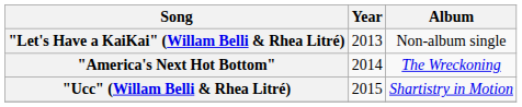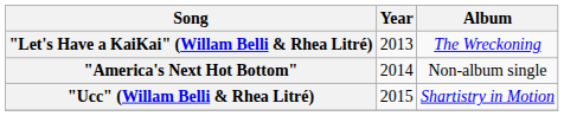 <table class="wikitable plainrowheaders" style="text-align:center;" border="1">
 <tr>
 <th>Song</th>
 <th>Year</th>
 <th>Album</th>
 </tr>
 <tr>
 <th scope="row">"Let's Have a KaiKai" <span>(<a href='#'>Willam Belli</a> & Rhea Litré)</span></th>
 <td rowspan="1">2013</td>
-<td rowspan="1">Non-album single</td>
+<td rowspan="1"><em><a href='#'>The Wreckoning</a></em></td>
 </tr>
 <tr>
 <th scope="row">"America's Next Hot Bottom"</th>
 <td rowspan="1">2014</td>
-<td rowspan="1"><em><a href='#'>The Wreckoning</a></em></td>
+<td rowspan="1">Non-album single</td>
 </tr>
 <tr>
 <th scope="row">"Ucc" <span>(<a href='#'>Willam Belli</a> & Rhea Litré)</span></th>
 <td rowspan="1">2015</td>
 <td rowspan="1"><em><a href='#'>Shartistry in Motion</a></em></td>
 </tr>
 <tr>
 </tr>
 </table>
